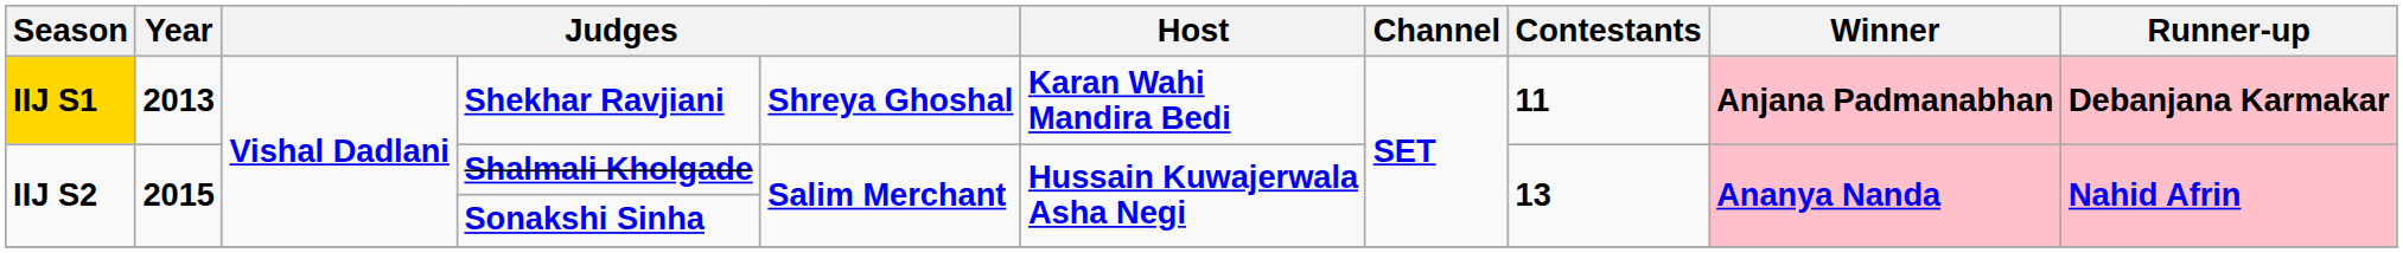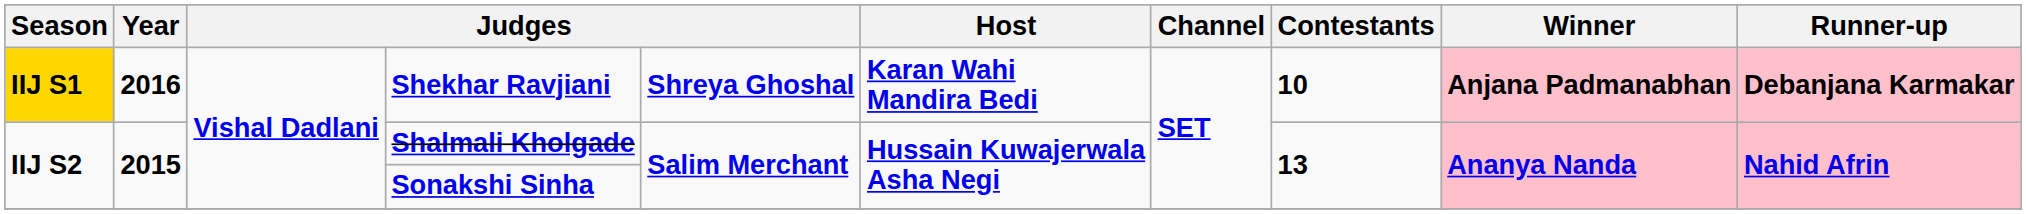 <table class="wikitable sortable" font-size:100%;>
 <tr>
 <th scope><strong>Season</strong></th>
 <th scope><strong>Year</strong></th>
 <th colspan="3"><strong>Judges</strong></th>
 <th>Host</th>
 <th>Channel</th>
 <th scope="">Contestants</th>
 <th scope="">Winner</th>
 <th scope="">Runner-up</th>
 </tr>
 <tr>
 <td style="background: gold;"><strong>IIJ S1</strong></td>
-<td><strong>2013</strong></td>
+<td><strong>2016</strong></td>
 <td rowspan="3"><strong><a href='#'>Vishal Dadlani</a></strong></td>
 <td><strong><a href='#'>Shekhar Ravjiani</a></strong></td>
 <td><strong><a href='#'>Shreya Ghoshal</a></strong></td>
 <td><strong><a href='#'>Karan Wahi</a><br><a href='#'>Mandira Bedi</a></strong></td>
 <td rowspan="3"><strong><a href='#'>SET</a></strong></td>
-<td><strong>11</strong></td>
+<td><strong>10</strong></td>
 <td style="background:pink;"><strong>Anjana Padmanabhan</strong></td>
 <td style="background:pink;"><strong>Debanjana Karmakar</strong></td>
 </tr>
 <tr>
 <td rowspan="2"><strong>IIJ S2</strong></td>
 <td rowspan="2"><strong>2015</strong></td>
 <td><s><strong><a href='#'>Shalmali Kholgade</a></strong></s></td>
 <td rowspan="2"><strong><a href='#'>Salim Merchant</a></strong></td>
 <td rowspan="2"><strong><a href='#'>Hussain Kuwajerwala</a><br><a href='#'>Asha Negi</a></strong></td>
 <td rowspan="2"><strong>13</strong></td>
 <td rowspan="2" style="background:pink;"><strong><a href='#'>Ananya Nanda</a></strong></td>
 <td rowspan="2" style="background:pink;"><strong><a href='#'>Nahid Afrin</a></strong></td>
 </tr>
 <tr>
 <td><strong><a href='#'>Sonakshi Sinha</a></strong></td>
 </tr>
 <tr>
 </tr>
 </table>
